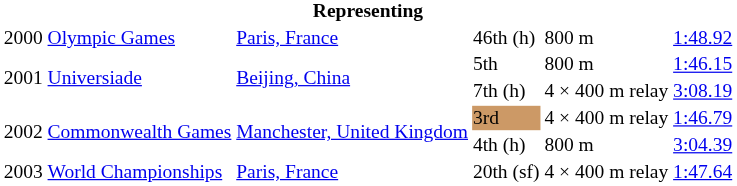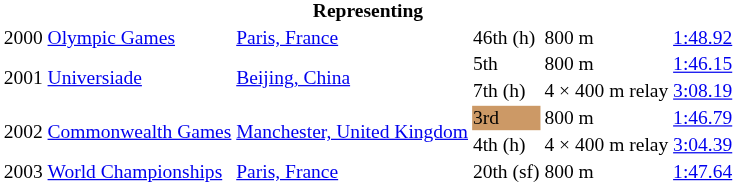 <table>
 <tr>
 <th colspan="6">Representing </th>
 </tr>
 <tr>
 <td>2000</td>
 <td><a href='#'>Olympic Games</a></td>
 <td><a href='#'>Paris, France</a></td>
 <td>46th (h)</td>
 <td>800 m</td>
 <td><a href='#'>1:48.92</a></td>
 </tr>
 <tr>
 <td rowspan=2>2001</td>
 <td rowspan=2><a href='#'>Universiade</a></td>
 <td rowspan=2><a href='#'>Beijing, China</a></td>
 <td>5th</td>
 <td>800 m</td>
 <td><a href='#'>1:46.15</a></td>
 </tr>
 <tr>
 <td>7th (h)</td>
 <td>4 × 400 m relay</td>
 <td><a href='#'>3:08.19</a></td>
 </tr>
 <tr>
 <td rowspan=2>2002</td>
 <td rowspan=2><a href='#'>Commonwealth Games</a></td>
 <td rowspan=2><a href='#'>Manchester, United Kingdom</a></td>
 <td bgcolor=cc9966>3rd</td>
-<td>4 × 400 m relay</td>
+<td>800 m</td>
 <td><a href='#'>1:46.79</a></td>
 </tr>
 <tr>
 <td>4th (h)</td>
-<td>800 m</td>
+<td>4 × 400 m relay</td>
 <td><a href='#'>3:04.39</a></td>
 </tr>
 <tr>
 <td>2003</td>
 <td><a href='#'>World Championships</a></td>
 <td><a href='#'>Paris, France</a></td>
 <td>20th (sf)</td>
-<td>4 × 400 m relay</td>
+<td>800 m</td>
 <td><a href='#'>1:47.64</a></td>
 </tr>
 </table>
